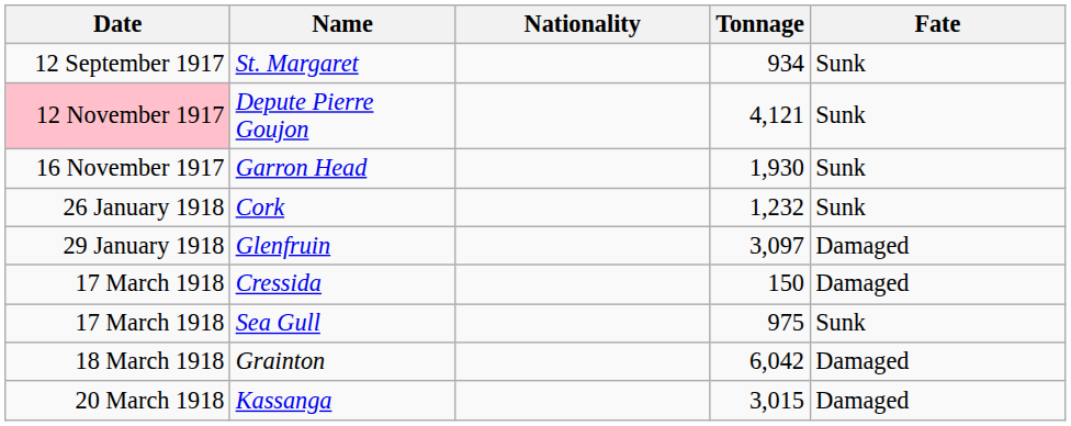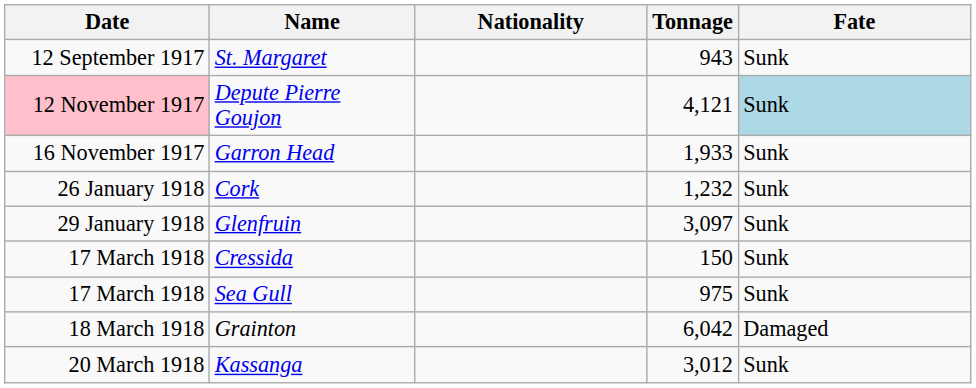 <table class="wikitable sortable">
 <tr>
 <th width="140px">Date</th>
 <th width="140px">Name</th>
 <th width="160px">Nationality</th>
 <th width="25px">Tonnage</th>
 <th width="160px">Fate</th>
 </tr>
 <tr>
 <td align="right">12 September 1917</td>
 <td align="left"><a href='#'><em>St. Margaret</em></a></td>
 <td align="left"></td>
-<td align="right">934</td>
+<td align="right">943</td>
 <td align="left">Sunk</td>
 </tr>
 <tr>
 <td align="right" style="background: pink;">12 November 1917</td>
 <td align="left"><a href='#'><em>Depute Pierre Goujon</em></a></td>
 <td align="left"></td>
 <td align="right">4,121</td>
-<td align="left">Sunk</td>
+<td align="left" style="background: lightblue;">Sunk</td>
 </tr>
 <tr>
 <td align="right">16 November 1917</td>
 <td align="left"><a href='#'><em>Garron Head</em></a></td>
 <td align="left"></td>
-<td align="right">1,930</td>
+<td align="right">1,933</td>
 <td align="left">Sunk</td>
 </tr>
 <tr>
 <td align="right">26 January 1918</td>
 <td align="left"><a href='#'><em>Cork</em></a></td>
 <td align="left"></td>
 <td align="right">1,232</td>
 <td align="left">Sunk</td>
 </tr>
 <tr>
 <td align="right">29 January 1918</td>
 <td align="left"><a href='#'><em>Glenfruin</em></a></td>
 <td align="left"></td>
 <td align="right">3,097</td>
-<td align="left">Damaged</td>
+<td align="left">Sunk</td>
 </tr>
 <tr>
 <td align="right">17 March 1918</td>
 <td align="left"><a href='#'><em>Cressida</em></a></td>
 <td align="left"></td>
 <td align="right">150</td>
-<td align="left">Damaged</td>
+<td align="left">Sunk</td>
 </tr>
 <tr>
 <td align="right">17 March 1918</td>
 <td align="left"><a href='#'><em>Sea Gull</em></a></td>
 <td align="left"></td>
 <td align="right">975</td>
 <td align="left">Sunk</td>
 </tr>
 <tr>
 <td align="right">18 March 1918</td>
 <td align="left"><em>Grainton</em></td>
 <td align="left"></td>
 <td align="right">6,042</td>
 <td align="left">Damaged</td>
 </tr>
 <tr>
 <td align="right">20 March 1918</td>
 <td align="left"><a href='#'><em>Kassanga</em></a></td>
 <td align="left"></td>
-<td align="right">3,015</td>
-<td align="left">Damaged</td>
+<td align="right">3,012</td>
+<td align="left">Sunk</td>
 </tr>
 </table>
